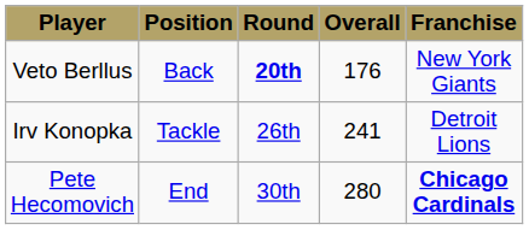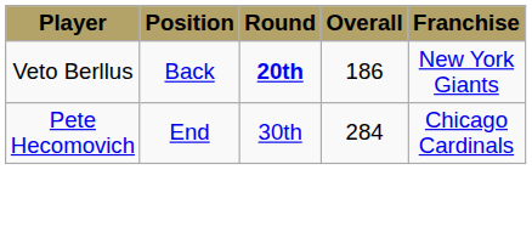 <table class="wikitable" width="50%">
 <tr align="center"  style="background:#B3A369;color:black;">
 <td><strong>Player</strong></td>
 <td><strong>Position</strong></td>
 <td><strong>Round</strong></td>
 <td><strong>Overall</strong></td>
 <td><strong>Franchise</strong></td>
 </tr>
 <tr align="center" bgcolor="">
 <td>Veto Berllus</td>
 <td><a href='#'>Back</a></td>
 <td><strong><a href='#'>20th</a></strong></td>
-<td>176</td>
+<td>186</td>
 <td><a href='#'>New York Giants</a></td>
-</tr>
-<tr align="center" bgcolor="">
-<td>Irv Konopka</td>
-<td><a href='#'>Tackle</a></td>
-<td><a href='#'>26th</a></td>
-<td>241</td>
-<td><a href='#'>Detroit Lions</a></td>
 </tr>
 <tr align="center" bgcolor="">
 <td><a href='#'>Pete Hecomovich</a></td>
 <td><a href='#'>End</a></td>
 <td><a href='#'>30th</a></td>
-<td>280</td>
-<td><strong><a href='#'>Chicago Cardinals</a></strong></td>
+<td>284</td>
+<td><a href='#'>Chicago Cardinals</a></td>
 </tr>
 </table>
